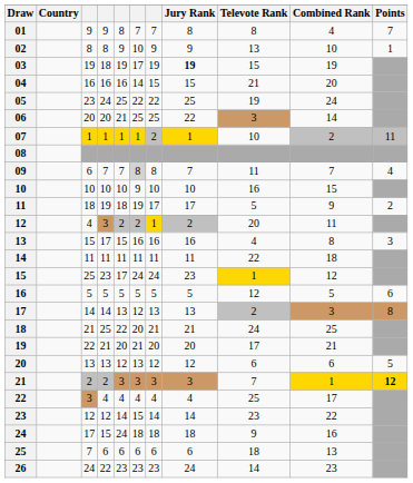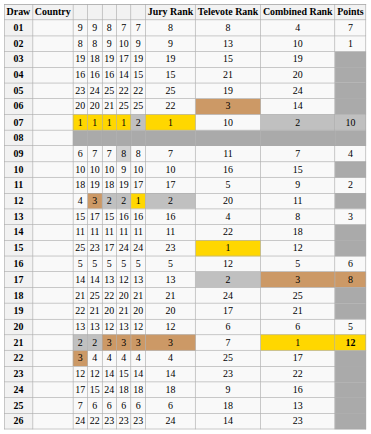 <table class="sortable wikitable collapsible plainrowheaders" style="text-align:center;">
 <tr>
 </tr>
 <tr>
 <th scope="col">Draw</th>
 <th scope="col">Country</th>
 <th scope="col"><small></small></th>
 <th scope="col"><small></small></th>
 <th scope="col"><small></small></th>
 <th scope="col"><small></small></th>
 <th scope="col"><small></small></th>
 <th scope="col">Jury Rank</th>
 <th scope="col">Televote Rank</th>
 <th scope="col">Combined Rank</th>
 <th scope="col">Points</th>
 </tr>
 <tr>
 <th scope="row" style="text-align:center;">01</th>
 <td style="text-align:left;"></td>
 <td>9</td>
 <td>9</td>
 <td>8</td>
 <td>7</td>
 <td>7</td>
 <td>8</td>
 <td>8</td>
 <td>4</td>
 <td>7</td>
 </tr>
 <tr>
 <th scope="row" style="text-align:center;">02</th>
 <td style="text-align:left;"></td>
 <td>8</td>
 <td>8</td>
 <td>9</td>
 <td>10</td>
 <td>9</td>
 <td>9</td>
 <td>13</td>
 <td>10</td>
 <td>1</td>
 </tr>
 <tr>
 <th scope="row" style="text-align:center;">03</th>
 <td style="text-align:left;"></td>
 <td>19</td>
 <td>18</td>
 <td>19</td>
 <td>17</td>
 <td>19</td>
-<td><strong>19</strong></td>
+<td>19</td>
 <td>15</td>
 <td>19</td>
 <td style="background:#AAAAAA;"></td>
 </tr>
 <tr>
 <th scope="row" style="text-align:center;">04</th>
 <td style="text-align:left;"></td>
 <td>16</td>
 <td>16</td>
 <td>16</td>
 <td>14</td>
 <td>15</td>
 <td>15</td>
 <td>21</td>
 <td>20</td>
 <td style="background:#AAAAAA;"></td>
 </tr>
 <tr>
 <th scope="row" style="text-align:center;">05</th>
 <td style="text-align:left;"></td>
 <td>23</td>
 <td>24</td>
 <td>25</td>
 <td>22</td>
 <td>22</td>
 <td>25</td>
 <td>19</td>
 <td>24</td>
 <td style="background:#AAAAAA;"></td>
 </tr>
 <tr>
 <th scope="row" style="text-align:center;">06</th>
 <td style="text-align:left;"></td>
 <td>20</td>
 <td>20</td>
 <td>21</td>
 <td>25</td>
 <td>25</td>
 <td>22</td>
 <td style="background:#CC9966;">3</td>
 <td>14</td>
 <td style="background:#AAAAAA;"></td>
 </tr>
 <tr>
 <th scope="row" style="text-align:center;">07</th>
 <td style="text-align:left;"></td>
 <td style="background:gold;">1</td>
 <td style="background:gold;">1</td>
 <td style="background:gold;">1</td>
 <td style="background:gold;">1</td>
 <td style="background:silver;">2</td>
 <td style="background:gold;">1</td>
 <td>10</td>
 <td style="background:silver;">2</td>
-<td style="background:silver;">11</td>
+<td style="background:silver;">10</td>
 </tr>
 <tr class="sortbottom">
 <th scope="row" style="text-align:center;">08</th>
 <td style="text-align:left;"></td>
 <td style="background:#AAAAAA;"></td>
 <td style="background:#AAAAAA;"></td>
 <td style="background:#AAAAAA;"></td>
 <td style="background:#AAAAAA;"></td>
 <td style="background:#AAAAAA;"></td>
 <td style="background:#AAAAAA;"></td>
 <td style="background:#AAAAAA;"></td>
 <td style="background:#AAAAAA;"></td>
 <td style="background:#AAAAAA;"></td>
 </tr>
 <tr>
 <th scope="row" style="text-align:center;">09</th>
 <td style="text-align:left;"></td>
 <td>6</td>
 <td>7</td>
 <td>7</td>
 <td style="background: lightgrey;">8</td>
 <td>8</td>
 <td>7</td>
 <td>11</td>
 <td>7</td>
 <td>4</td>
 </tr>
 <tr>
 <th scope="row" style="text-align:center;">10</th>
 <td style="text-align:left;"></td>
 <td>10</td>
 <td>10</td>
 <td>10</td>
 <td>9</td>
 <td>10</td>
 <td>10</td>
 <td>16</td>
 <td>15</td>
 <td style="background:#AAAAAA;"></td>
 </tr>
 <tr>
 <th scope="row" style="text-align:center;">11</th>
 <td style="text-align:left;"></td>
 <td>18</td>
 <td>19</td>
 <td>18</td>
 <td>19</td>
 <td>17</td>
 <td>17</td>
 <td>5</td>
 <td>9</td>
 <td>2</td>
 </tr>
 <tr>
 <th scope="row" style="text-align:center;">12</th>
 <td style="text-align:left;"></td>
 <td>4</td>
 <td style="background:#CC9966;">3</td>
 <td style="background:silver;">2</td>
 <td style="background:silver;">2</td>
 <td style="background:gold;">1</td>
 <td style="background:silver;">2</td>
 <td>20</td>
 <td>11</td>
 <td style="background:#AAAAAA;"></td>
 </tr>
 <tr>
 <th scope="row" style="text-align:center;">13</th>
 <td style="text-align:left;"></td>
 <td>15</td>
 <td>17</td>
 <td>15</td>
 <td>16</td>
 <td>16</td>
 <td>16</td>
 <td>4</td>
 <td>8</td>
 <td>3</td>
 </tr>
 <tr>
 <th scope="row" style="text-align:center;">14</th>
 <td style="text-align:left;"></td>
 <td>11</td>
 <td>11</td>
 <td>11</td>
 <td>11</td>
 <td>11</td>
 <td>11</td>
 <td>22</td>
 <td>18</td>
 <td style="background:#AAAAAA;"></td>
 </tr>
 <tr>
 <th scope="row" style="text-align:center;">15</th>
 <td style="text-align:left;"></td>
 <td>25</td>
 <td>23</td>
 <td>17</td>
 <td>24</td>
 <td>24</td>
 <td>23</td>
 <td style="background:gold;">1</td>
 <td>12</td>
 <td style="background:#AAAAAA;"></td>
 </tr>
 <tr>
 <th scope="row" style="text-align:center;">16</th>
 <td style="text-align:left;"></td>
 <td>5</td>
 <td>5</td>
 <td>5</td>
 <td>5</td>
 <td>5</td>
 <td>5</td>
 <td>12</td>
 <td>5</td>
 <td>6</td>
 </tr>
 <tr>
 <th scope="row" style="text-align:center;">17</th>
 <td style="text-align:left;"></td>
 <td>14</td>
 <td>14</td>
 <td>13</td>
 <td>12</td>
 <td>13</td>
 <td>13</td>
 <td style="background:silver;">2</td>
 <td style="background:#CC9966;">3</td>
 <td style="background:#CC9966;">8</td>
 </tr>
 <tr>
 <th scope="row" style="text-align:center;">18</th>
 <td style="text-align:left;"></td>
 <td>21</td>
 <td>25</td>
 <td>22</td>
 <td>20</td>
 <td>21</td>
 <td>21</td>
 <td>24</td>
 <td>25</td>
 <td style="background:#AAAAAA;"></td>
 </tr>
 <tr>
 <th scope="row" style="text-align:center;">19</th>
 <td style="text-align:left;"></td>
 <td>22</td>
 <td>21</td>
 <td>20</td>
 <td>21</td>
 <td>20</td>
 <td>20</td>
 <td>17</td>
 <td>21</td>
 <td style="background:#AAAAAA;"></td>
 </tr>
 <tr>
 <th scope="row" style="text-align:center;">20</th>
 <td style="text-align:left;"></td>
 <td>13</td>
 <td>13</td>
 <td>12</td>
 <td>13</td>
 <td>12</td>
 <td>12</td>
 <td>6</td>
 <td>6</td>
 <td>5</td>
 </tr>
 <tr>
 <th scope="row" style="text-align:center;">21</th>
 <td style="text-align:left;"></td>
 <td style="background:silver;">2</td>
 <td style="background:silver;">2</td>
 <td style="background:#CC9966;">3</td>
 <td style="background:#CC9966;">3</td>
 <td style="background:#CC9966;">3</td>
 <td style="background:#CC9966;">3</td>
 <td>7</td>
 <td style="background:gold;">1</td>
 <td style="background:gold;"><strong>12</strong></td>
 </tr>
 <tr>
 <th scope="row" style="text-align:center;">22</th>
 <td style="text-align:left;"></td>
 <td style="background:#CC9966;">3</td>
 <td>4</td>
 <td>4</td>
 <td>4</td>
 <td>4</td>
 <td>4</td>
 <td>25</td>
 <td>17</td>
 <td style="background:#AAAAAA;"></td>
 </tr>
 <tr>
 <th scope="row" style="text-align:center;">23</th>
 <td style="text-align:left;"></td>
 <td>12</td>
 <td>12</td>
 <td>14</td>
 <td>15</td>
 <td>14</td>
 <td>14</td>
 <td>23</td>
 <td>22</td>
 <td style="background:#AAAAAA;"></td>
 </tr>
 <tr>
 <th scope="row" style="text-align:center;">24</th>
 <td style="text-align:left;"></td>
 <td>17</td>
 <td>15</td>
 <td>24</td>
 <td>18</td>
 <td>18</td>
 <td>18</td>
 <td>9</td>
 <td>16</td>
 <td style="background:#AAAAAA;"></td>
 </tr>
 <tr>
 <th scope="row" style="text-align:center;">25</th>
 <td style="text-align:left;"></td>
 <td>7</td>
 <td>6</td>
 <td>6</td>
 <td>6</td>
 <td>6</td>
 <td>6</td>
 <td>18</td>
 <td>13</td>
 <td style="background:#AAAAAA;"></td>
 </tr>
 <tr>
 <th scope="row" style="text-align:center;">26</th>
 <td style="text-align:left;"></td>
 <td>24</td>
 <td>22</td>
 <td>23</td>
 <td>23</td>
 <td>23</td>
 <td>24</td>
 <td>14</td>
 <td>23</td>
 <td style="background:#AAAAAA;"></td>
 </tr>
 </table>
